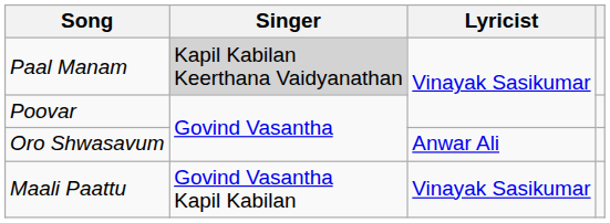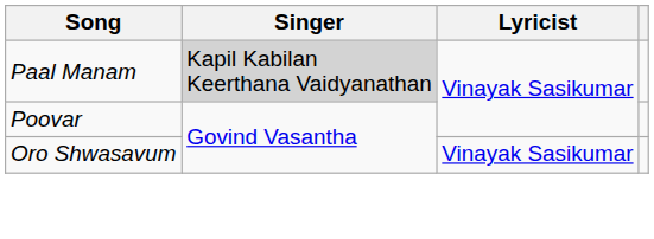 <table class="wikitable">
 <tr>
 <th>Song</th>
 <th>Singer</th>
 <th>Lyricist</th>
 <th></th>
 </tr>
 <tr>
 <td><em>Paal Manam</em></td>
 <td style="background: lightgrey;">Kapil Kabilan<br>Keerthana Vaidyanathan</td>
 <td rowspan="2"><a href='#'>Vinayak Sasikumar</a></td>
 <td></td>
 </tr>
 <tr>
 <td><em>Poovar</em></td>
 <td rowspan="2"><a href='#'>Govind Vasantha</a></td>
 <td></td>
 </tr>
 <tr>
 <td><em>Oro Shwasavum</em></td>
-<td><a href='#'>Anwar Ali</a></td>
-<td></td>
-</tr>
-<tr>
-<td><em>Maali Paattu</em></td>
-<td><a href='#'>Govind Vasantha</a><br>Kapil Kabilan</td>
 <td><a href='#'>Vinayak Sasikumar</a></td>
 <td></td>
 </tr>
 </table>
